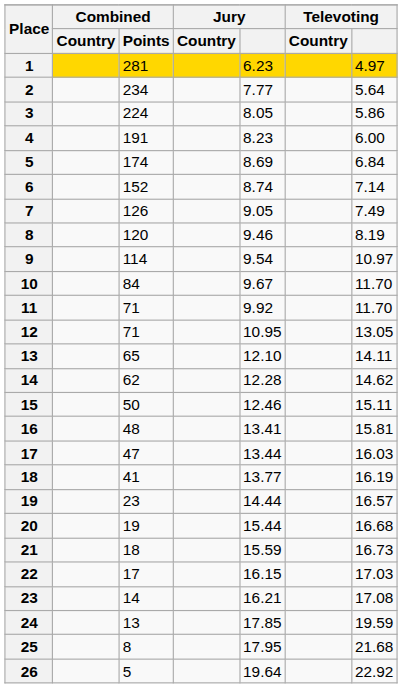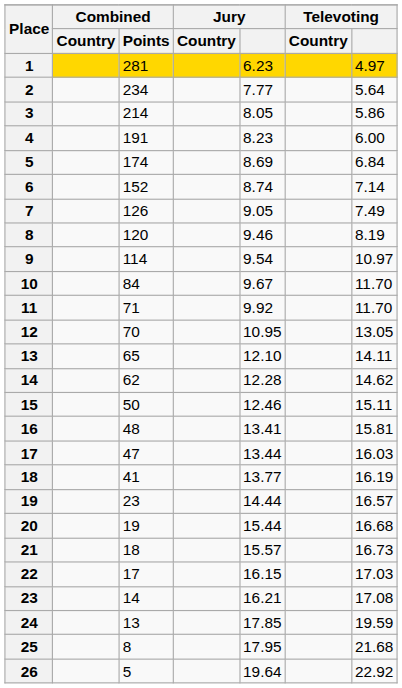 <table class="wikitable collapsible plainrowheaders" style="float:right; margin:10px; font-size:85%;">
 <tr>
 </tr>
 <tr>
 <th scope="col" rowspan="2">Place</th>
 <th scope="col" colspan="2">Combined</th>
 <th scope="col" colspan="2">Jury</th>
 <th scope="col" colspan="2">Televoting</th>
 </tr>
 <tr>
 <th scope="col">Country</th>
 <th scope="col">Points</th>
 <th scope="col">Country</th>
 <th scope="col"></th>
 <th scope="col">Country</th>
 <th scope="col"></th>
 </tr>
 <tr>
 <th scope="row" style="text-align:center">1</th>
 <td bgcolor="gold"></td>
 <td bgcolor="gold">281</td>
 <td bgcolor="gold"></td>
 <td bgcolor="gold">6.23</td>
 <td bgcolor="gold"></td>
 <td bgcolor="gold">4.97</td>
 </tr>
 <tr>
 <th scope="row" style="text-align:center">2</th>
 <td></td>
 <td>234</td>
 <td></td>
 <td>7.77</td>
 <td></td>
 <td>5.64</td>
 </tr>
 <tr>
 <th scope="row" style="text-align:center">3</th>
 <td></td>
-<td>224</td>
+<td>214</td>
 <td></td>
 <td>8.05</td>
 <td></td>
 <td>5.86</td>
 </tr>
 <tr>
 <th scope="row" style="text-align:center">4</th>
 <td></td>
 <td>191</td>
 <td></td>
 <td>8.23</td>
 <td></td>
 <td>6.00</td>
 </tr>
 <tr>
 <th scope="row" style="text-align:center">5</th>
 <td></td>
 <td>174</td>
 <td></td>
 <td>8.69</td>
 <td></td>
 <td>6.84</td>
 </tr>
 <tr>
 <th scope="row" style="text-align:center">6</th>
 <td></td>
 <td>152</td>
 <td></td>
 <td>8.74</td>
 <td></td>
 <td>7.14</td>
 </tr>
 <tr>
 <th scope="row" style="text-align:center">7</th>
 <td></td>
 <td>126</td>
 <td></td>
 <td>9.05</td>
 <td></td>
 <td>7.49</td>
 </tr>
 <tr>
 <th scope="row" style="text-align:center">8</th>
 <td></td>
 <td>120</td>
 <td></td>
 <td>9.46</td>
 <td></td>
 <td>8.19</td>
 </tr>
 <tr>
 <th scope="row" style="text-align:center">9</th>
 <td></td>
 <td>114</td>
 <td></td>
 <td>9.54</td>
 <td></td>
 <td>10.97</td>
 </tr>
 <tr>
 <th scope="row" style="text-align:center">10</th>
 <td></td>
 <td>84</td>
 <td></td>
 <td>9.67</td>
 <td></td>
 <td>11.70</td>
 </tr>
 <tr>
 <th scope="row" style="text-align:center">11</th>
 <td></td>
 <td>71</td>
 <td></td>
 <td>9.92</td>
 <td></td>
 <td>11.70</td>
 </tr>
 <tr>
 <th scope="row" style="text-align:center">12</th>
 <td></td>
-<td>71</td>
+<td>70</td>
 <td></td>
 <td>10.95</td>
 <td></td>
 <td>13.05</td>
 </tr>
 <tr>
 <th scope="row" style="text-align:center">13</th>
 <td></td>
 <td>65</td>
 <td></td>
 <td>12.10</td>
 <td></td>
 <td>14.11</td>
 </tr>
 <tr>
 <th scope="row" style="text-align:center">14</th>
 <td></td>
 <td>62</td>
 <td></td>
 <td>12.28</td>
 <td></td>
 <td>14.62</td>
 </tr>
 <tr>
 <th scope="row" style="text-align:center">15</th>
 <td></td>
 <td>50</td>
 <td></td>
 <td>12.46</td>
 <td></td>
 <td>15.11</td>
 </tr>
 <tr>
 <th scope="row" style="text-align:center">16</th>
 <td></td>
 <td>48</td>
 <td></td>
 <td>13.41</td>
 <td></td>
 <td>15.81</td>
 </tr>
 <tr>
 <th scope="row" style="text-align:center">17</th>
 <td></td>
 <td>47</td>
 <td></td>
 <td>13.44</td>
 <td></td>
 <td>16.03</td>
 </tr>
 <tr>
 <th scope="row" style="text-align:center">18</th>
 <td></td>
 <td>41</td>
 <td></td>
 <td>13.77</td>
 <td></td>
 <td>16.19</td>
 </tr>
 <tr>
 <th scope="row" style="text-align:center">19</th>
 <td></td>
 <td>23</td>
 <td></td>
 <td>14.44</td>
 <td></td>
 <td>16.57</td>
 </tr>
 <tr>
 <th scope="row" style="text-align:center">20</th>
 <td></td>
 <td>19</td>
 <td></td>
 <td>15.44</td>
 <td></td>
 <td>16.68</td>
 </tr>
 <tr>
 <th scope="row" style="text-align:center">21</th>
 <td></td>
 <td>18</td>
 <td></td>
-<td>15.59</td>
+<td>15.57</td>
 <td></td>
 <td>16.73</td>
 </tr>
 <tr>
 <th scope="row" style="text-align:center">22</th>
 <td></td>
 <td>17</td>
 <td></td>
 <td>16.15</td>
 <td></td>
 <td>17.03</td>
 </tr>
 <tr>
 <th scope="row" style="text-align:center">23</th>
 <td></td>
 <td>14</td>
 <td></td>
 <td>16.21</td>
 <td></td>
 <td>17.08</td>
 </tr>
 <tr>
 <th scope="row" style="text-align:center">24</th>
 <td></td>
 <td>13</td>
 <td></td>
 <td>17.85</td>
 <td></td>
 <td>19.59</td>
 </tr>
 <tr>
 <th scope="row" style="text-align:center">25</th>
 <td></td>
 <td>8</td>
 <td></td>
 <td>17.95</td>
 <td></td>
 <td>21.68</td>
 </tr>
 <tr>
 <th scope="row" style="text-align:center">26</th>
 <td></td>
 <td>5</td>
 <td></td>
 <td>19.64</td>
 <td></td>
 <td>22.92</td>
 </tr>
 </table>
